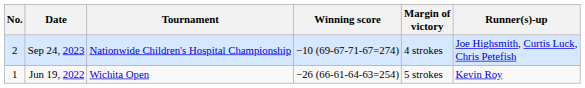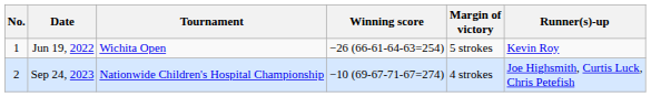 <table class="wikitable" style="font-size:95%;">
 <tr>
 <th>No.</th>
 <th>Date</th>
 <th>Tournament</th>
 <th>Winning score</th>
 <th>Margin of<br>victory</th>
 <th>Runner(s)-up</th>
 </tr>
+<tr>
+<td align=center>1</td>
+<td align=right>Jun 19, <a href='#'>2022</a></td>
+<td><a href='#'>Wichita Open</a></td>
+<td>−26 (66-61-64-63=254)</td>
+<td>5 strokes</td>
+<td> <a href='#'>Kevin Roy</a></td>
+</tr>
 <tr style="background:#D6E8FF;">
 <td align=center>2</td>
 <td align=right>Sep 24, <a href='#'>2023</a></td>
 <td><a href='#'>Nationwide Children's Hospital Championship</a></td>
 <td>−10 (69-67-71-67=274)</td>
 <td>4 strokes</td>
 <td> <a href='#'>Joe Highsmith</a>,  <a href='#'>Curtis Luck</a>,<br> <a href='#'>Chris Petefish</a></td>
 </tr>
-<tr>
-<td align=center>1</td>
-<td align=right>Jun 19, <a href='#'>2022</a></td>
-<td><a href='#'>Wichita Open</a></td>
-<td>−26 (66-61-64-63=254)</td>
-<td>5 strokes</td>
-<td> <a href='#'>Kevin Roy</a></td>
-</tr>
 </table>
